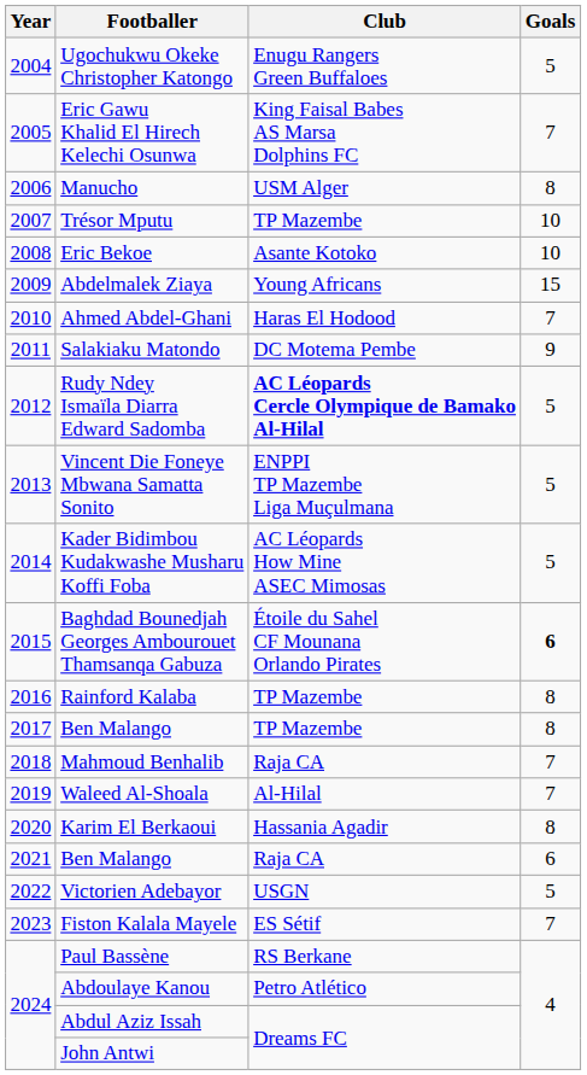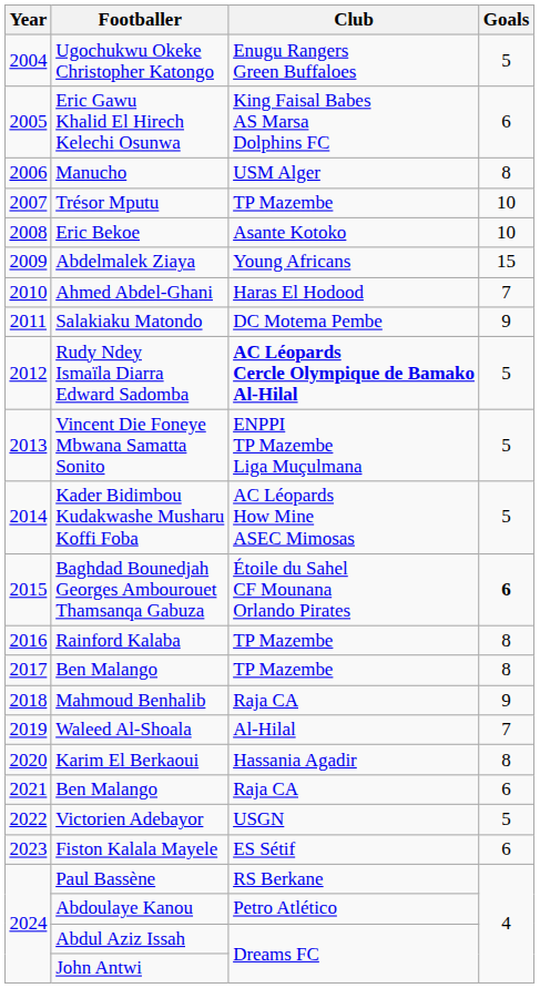 <table class="wikitable">
 <tr>
 <th>Year</th>
 <th>Footballer</th>
 <th>Club</th>
 <th>Goals</th>
 </tr>
 <tr>
 <td align=center><a href='#'>2004</a></td>
 <td> <a href='#'>Ugochukwu Okeke</a><br> <a href='#'>Christopher Katongo</a></td>
 <td> <a href='#'>Enugu Rangers</a><br> <a href='#'>Green Buffaloes</a></td>
 <td align="center">5</td>
 </tr>
 <tr>
 <td align=center><a href='#'>2005</a></td>
 <td> <a href='#'>Eric Gawu</a><br> <a href='#'>Khalid El Hirech</a><br> <a href='#'>Kelechi Osunwa</a></td>
 <td> <a href='#'>King Faisal Babes</a><br> <a href='#'>AS Marsa</a><br> <a href='#'>Dolphins FC</a></td>
-<td align="center">7</td>
+<td align="center">6</td>
 </tr>
 <tr>
 <td align=center><a href='#'>2006</a></td>
 <td> <a href='#'>Manucho</a></td>
 <td> <a href='#'>USM Alger</a></td>
 <td align="center">8</td>
 </tr>
 <tr>
 <td align=center><a href='#'>2007</a></td>
 <td> <a href='#'>Trésor Mputu</a></td>
 <td> <a href='#'>TP Mazembe</a></td>
 <td align="center">10</td>
 </tr>
 <tr>
 <td align=center><a href='#'>2008</a></td>
 <td> <a href='#'>Eric Bekoe</a></td>
 <td> <a href='#'>Asante Kotoko</a></td>
 <td align="center">10</td>
 </tr>
 <tr>
 <td align=center><a href='#'>2009</a></td>
 <td> <a href='#'>Abdelmalek Ziaya</a></td>
 <td> <a href='#'>Young Africans</a></td>
 <td align="center">15</td>
 </tr>
 <tr>
 <td align=center><a href='#'>2010</a></td>
 <td> <a href='#'>Ahmed Abdel-Ghani</a></td>
 <td> <a href='#'>Haras El Hodood</a></td>
 <td align="center">7</td>
 </tr>
 <tr>
 <td align=center><a href='#'>2011</a></td>
 <td> <a href='#'>Salakiaku Matondo</a></td>
 <td> <a href='#'>DC Motema Pembe</a></td>
 <td align="center">9</td>
 </tr>
 <tr>
 <td align=center><a href='#'>2012</a></td>
 <td> <a href='#'>Rudy Ndey</a> <br> <a href='#'>Ismaïla Diarra</a><br> <a href='#'>Edward Sadomba</a></td>
 <td><strong>  <a href='#'>AC Léopards</a><br> <a href='#'>Cercle Olympique de Bamako</a><br> <a href='#'>Al-Hilal</a></strong></td>
 <td align="center">5</td>
 </tr>
 <tr>
 <td align=center><a href='#'>2013</a></td>
 <td> <a href='#'>Vincent Die Foneye</a> <br> <a href='#'>Mbwana Samatta</a><br> <a href='#'>Sonito</a></td>
 <td> <a href='#'>ENPPI</a><br> <a href='#'>TP Mazembe</a><br> <a href='#'>Liga Muçulmana</a></td>
 <td align="center">5</td>
 </tr>
 <tr>
 <td align=center><a href='#'>2014</a></td>
 <td> <a href='#'>Kader Bidimbou</a> <br> <a href='#'>Kudakwashe Musharu</a><br> <a href='#'>Koffi Foba</a></td>
 <td> <a href='#'>AC Léopards</a><br> <a href='#'>How Mine</a><br> <a href='#'>ASEC Mimosas</a></td>
 <td align="center">5</td>
 </tr>
 <tr>
 <td align=center><a href='#'>2015</a></td>
 <td> <a href='#'>Baghdad Bounedjah</a> <br> <a href='#'>Georges Ambourouet</a><br> <a href='#'>Thamsanqa Gabuza</a></td>
 <td> <a href='#'>Étoile du Sahel</a><br> <a href='#'>CF Mounana</a><br> <a href='#'>Orlando Pirates</a></td>
 <td align="center"><strong>6</strong></td>
 </tr>
 <tr>
 <td align=center><a href='#'>2016</a></td>
 <td> <a href='#'>Rainford Kalaba</a></td>
 <td> <a href='#'>TP Mazembe</a></td>
 <td align="center">8</td>
 </tr>
 <tr>
 <td align=center><a href='#'>2017</a></td>
 <td> <a href='#'>Ben Malango</a></td>
 <td> <a href='#'>TP Mazembe</a></td>
 <td align="center">8</td>
 </tr>
 <tr>
 <td align=center><a href='#'>2018</a></td>
 <td> <a href='#'>Mahmoud Benhalib</a></td>
 <td> <a href='#'>Raja CA</a></td>
-<td align="center">7</td>
+<td align="center">9</td>
 </tr>
 <tr>
 <td align=center><a href='#'>2019</a></td>
 <td> <a href='#'>Waleed Al-Shoala</a></td>
 <td> <a href='#'>Al-Hilal</a></td>
 <td align="center">7</td>
 </tr>
 <tr>
 <td align=center><a href='#'>2020</a></td>
 <td> <a href='#'>Karim El Berkaoui</a></td>
 <td> <a href='#'>Hassania Agadir</a></td>
 <td align="center">8</td>
 </tr>
 <tr>
 <td align=center><a href='#'>2021</a></td>
 <td> <a href='#'>Ben Malango</a></td>
 <td> <a href='#'>Raja CA</a></td>
 <td align="center">6</td>
 </tr>
 <tr>
 <td align=center><a href='#'>2022</a></td>
 <td> <a href='#'>Victorien Adebayor</a></td>
 <td> <a href='#'>USGN</a></td>
 <td align="center">5</td>
 </tr>
 <tr>
 <td align=center><a href='#'>2023</a></td>
 <td> <a href='#'>Fiston Kalala Mayele</a></td>
 <td>  <a href='#'>ES Sétif</a></td>
-<td align="center">7</td>
+<td align="center">6</td>
 </tr>
 <tr>
 <td align=center rowspan="4"><a href='#'>2024</a></td>
 <td> <a href='#'>Paul Bassène</a></td>
 <td> <a href='#'>RS Berkane</a></td>
 <td align="center" rowspan="4">4</td>
 </tr>
 <tr>
 <td> <a href='#'>Abdoulaye Kanou</a></td>
 <td> <a href='#'>Petro Atlético</a></td>
 </tr>
 <tr>
 <td> <a href='#'>Abdul Aziz Issah</a></td>
 <td rowspan="2"> <a href='#'>Dreams FC</a></td>
 </tr>
 <tr>
 <td> <a href='#'>John Antwi</a></td>
 </tr>
 </table>
